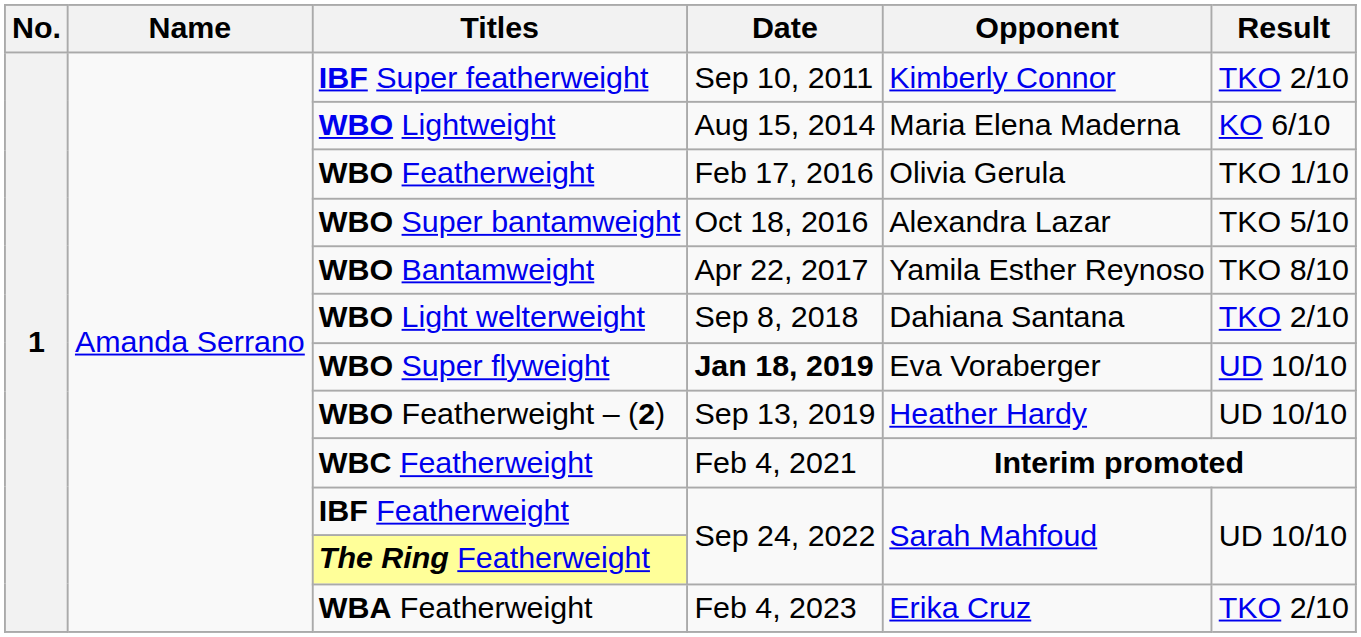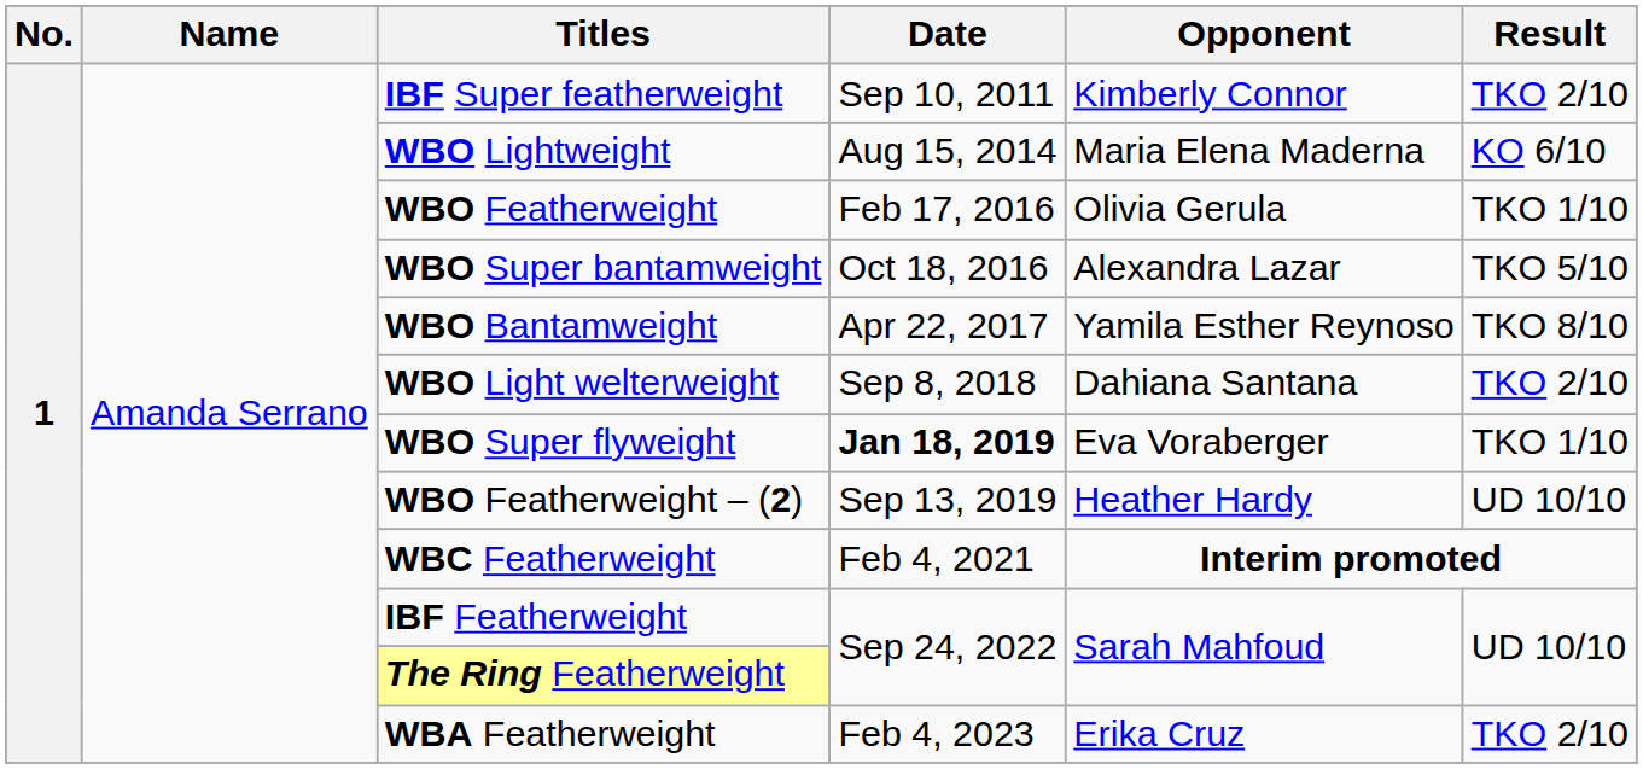 <table class="wikitable">
 <tr>
 <th>No.</th>
 <th>Name</th>
 <th>Titles</th>
 <th>Date</th>
 <th>Opponent</th>
 <th>Result</th>
 </tr>
 <tr>
 <th rowspan=12>1</th>
 <td rowspan=12 style="text-align:center;"><a href='#'>Amanda Serrano</a></td>
 <td><strong><a href='#'>IBF</a></strong> <a href='#'>Super featherweight</a></td>
 <td>Sep 10, 2011</td>
 <td><a href='#'>Kimberly Connor</a></td>
 <td><a href='#'>TKO</a> 2/10</td>
 </tr>
 <tr>
 <td><strong><a href='#'>WBO</a></strong> <a href='#'>Lightweight</a></td>
 <td>Aug 15, 2014</td>
 <td>Maria Elena Maderna</td>
 <td><a href='#'>KO</a> 6/10</td>
 </tr>
 <tr>
 <td><strong>WBO</strong> <a href='#'>Featherweight</a></td>
 <td>Feb 17, 2016</td>
 <td>Olivia Gerula</td>
 <td>TKO 1/10</td>
 </tr>
 <tr>
 <td><strong>WBO</strong> <a href='#'>Super bantamweight</a></td>
 <td>Oct 18, 2016</td>
 <td>Alexandra Lazar</td>
 <td>TKO 5/10</td>
 </tr>
 <tr>
 <td><strong>WBO</strong> <a href='#'>Bantamweight</a></td>
 <td>Apr 22, 2017</td>
 <td>Yamila Esther Reynoso</td>
 <td>TKO 8/10</td>
 </tr>
 <tr>
 <td><strong>WBO</strong> <a href='#'>Light welterweight</a></td>
 <td>Sep 8, 2018</td>
 <td>Dahiana Santana</td>
 <td><a href='#'>TKO</a> 2/10</td>
 </tr>
 <tr>
 <td><strong>WBO</strong> <a href='#'>Super flyweight</a></td>
 <td><strong>Jan 18, 2019</strong></td>
 <td>Eva Voraberger</td>
-<td><a href='#'>UD</a> 10/10</td>
+<td>TKO 1/10</td>
 </tr>
 <tr>
 <td><strong>WBO</strong> Featherweight  – (<strong>2</strong>)</td>
 <td>Sep 13, 2019</td>
 <td><a href='#'>Heather Hardy</a></td>
 <td>UD 10/10</td>
 </tr>
 <tr>
 <td><strong>WBC</strong> <a href='#'>Featherweight</a></td>
 <td>Feb 4, 2021</td>
 <td colspan=2 align=center><strong>Interim promoted</strong></td>
 </tr>
 <tr>
 <td><strong>IBF</strong> <a href='#'>Featherweight</a></td>
 <td rowspan=2>Sep 24, 2022</td>
 <td rowspan=2><a href='#'>Sarah Mahfoud</a></td>
 <td rowspan=2>UD 10/10</td>
 </tr>
 <tr>
 <td bgcolor="#FFFF99"><strong><em>The Ring</em></strong> <a href='#'>Featherweight</a></td>
 </tr>
 <tr>
 <td><strong>WBA</strong> Featherweight</td>
 <td>Feb 4, 2023</td>
 <td><a href='#'>Erika Cruz</a></td>
 <td><a href='#'>TKO</a> 2/10</td>
 </tr>
 </table>
